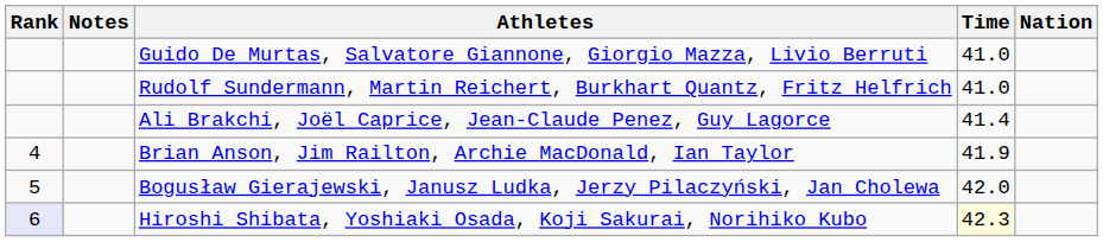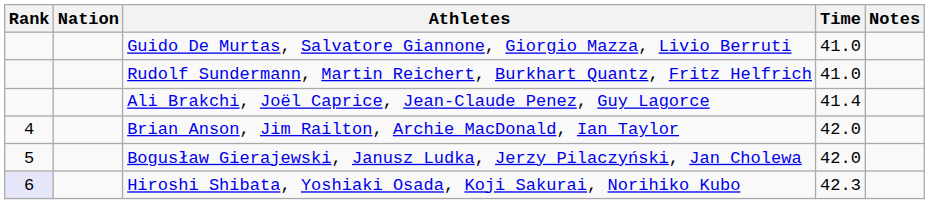 <table class="wikitable sortable" style="text-align:center">
 <tr>
 <th>Rank</th>
-<th>Notes</th>
+<th>Nation</th>
 <th>Athletes</th>
 <th>Time</th>
-<th>Nation</th>
+<th>Notes</th>
 </tr>
 <tr>
 <td></td>
-<td></td>
+<td align=left></td>
 <td align=left><a href='#'>Guido De Murtas</a>, <a href='#'>Salvatore Giannone</a>, <a href='#'>Giorgio Mazza</a>, <a href='#'>Livio Berruti</a></td>
 <td>41.0</td>
-<td align=left></td>
+<td></td>
 </tr>
 <tr>
 <td></td>
-<td></td>
+<td align=left></td>
 <td align=left><a href='#'>Rudolf Sundermann</a>, <a href='#'>Martin Reichert</a>, <a href='#'>Burkhart Quantz</a>, <a href='#'>Fritz Helfrich</a></td>
 <td>41.0</td>
-<td align=left></td>
+<td></td>
 </tr>
 <tr>
 <td></td>
-<td></td>
+<td align=left></td>
 <td align=left><a href='#'>Ali Brakchi</a>, <a href='#'>Joël Caprice</a>, <a href='#'>Jean-Claude Penez</a>, <a href='#'>Guy Lagorce</a></td>
 <td>41.4</td>
-<td align=left></td>
+<td></td>
 </tr>
 <tr>
 <td>4</td>
+<td align=left></td>
+<td align=left><a href='#'>Brian Anson</a>, <a href='#'>Jim Railton</a>, <a href='#'>Archie MacDonald</a>, <a href='#'>Ian Taylor</a></td>
+<td>42.0</td>
 <td></td>
-<td align=left><a href='#'>Brian Anson</a>, <a href='#'>Jim Railton</a>, <a href='#'>Archie MacDonald</a>, <a href='#'>Ian Taylor</a></td>
-<td>41.9</td>
-<td align=left></td>
 </tr>
 <tr>
 <td>5</td>
-<td></td>
+<td align=left></td>
 <td align=left><a href='#'>Bogusław Gierajewski</a>, <a href='#'>Janusz Ludka</a>, <a href='#'>Jerzy Pilaczyński</a>, <a href='#'>Jan Cholewa</a></td>
 <td>42.0</td>
-<td align=left></td>
+<td></td>
 </tr>
 <tr>
 <td style="background: lavender;">6</td>
+<td align=left></td>
+<td align=left><a href='#'>Hiroshi Shibata</a>, <a href='#'>Yoshiaki Osada</a>, <a href='#'>Koji Sakurai</a>, <a href='#'>Norihiko Kubo</a></td>
+<td>42.3</td>
 <td></td>
-<td align=left><a href='#'>Hiroshi Shibata</a>, <a href='#'>Yoshiaki Osada</a>, <a href='#'>Koji Sakurai</a>, <a href='#'>Norihiko Kubo</a></td>
-<td style="background: lightyellow;">42.3</td>
-<td align=left></td>
 </tr>
 </table>
